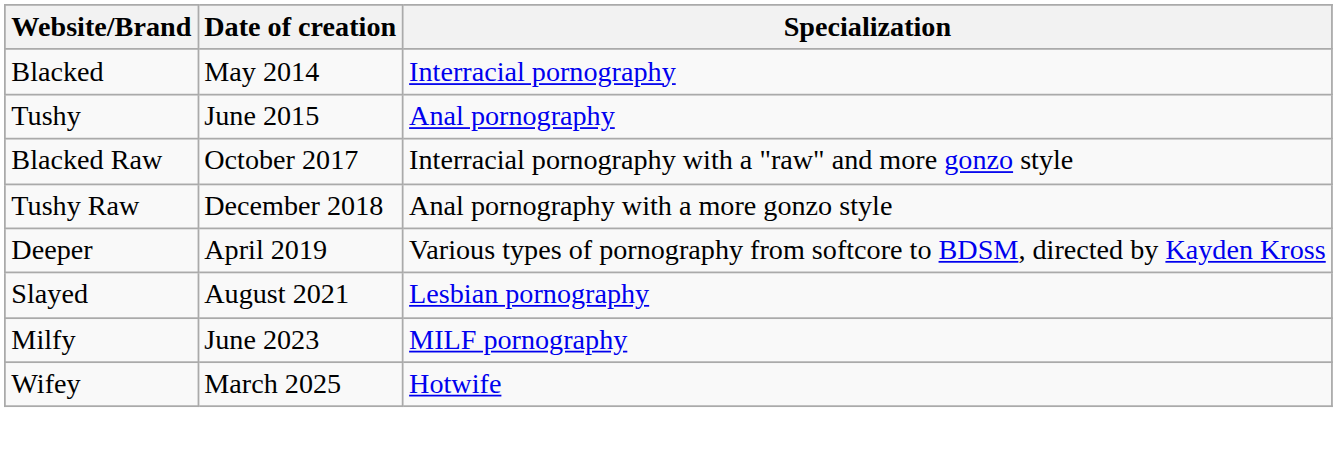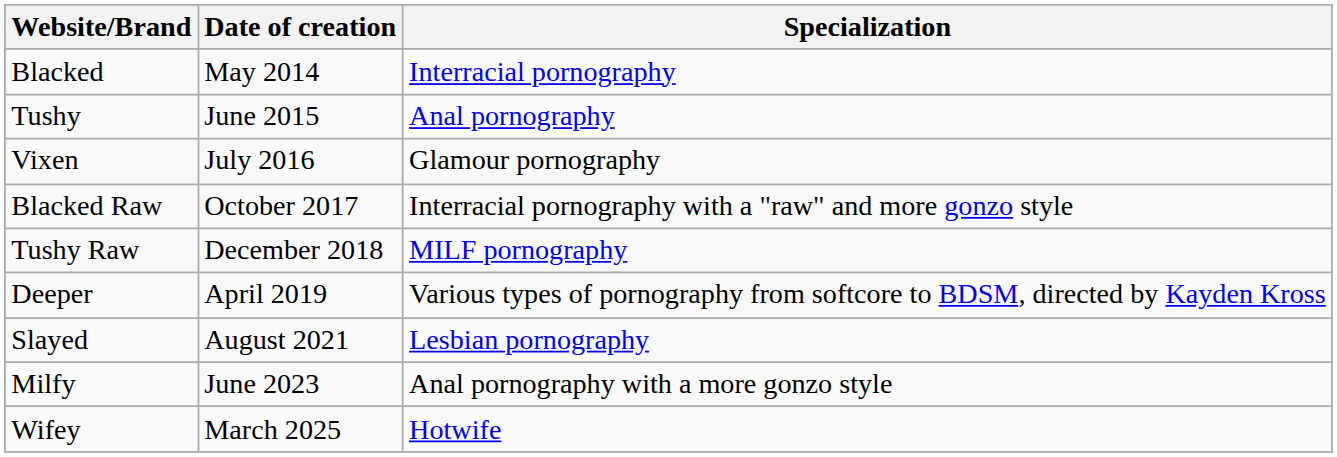 <table class="wikitable">
 <tr>
 <th>Website/Brand</th>
 <th>Date of creation</th>
 <th>Specialization</th>
 </tr>
 <tr>
 <td>Blacked</td>
 <td>May 2014</td>
 <td><a href='#'>Interracial pornography</a></td>
 </tr>
 <tr>
 <td>Tushy</td>
 <td>June 2015</td>
 <td><a href='#'>Anal pornography</a></td>
 </tr>
 <tr>
+<td>Vixen</td>
+<td>July 2016</td>
+<td>Glamour pornography</td>
+</tr>
+<tr>
 <td>Blacked Raw</td>
 <td>October 2017</td>
 <td>Interracial pornography with a "raw" and more <a href='#'>gonzo</a> style</td>
 </tr>
 <tr>
 <td>Tushy Raw</td>
 <td>December 2018</td>
-<td>Anal pornography with a more gonzo style</td>
+<td><a href='#'>MILF pornography</a></td>
 </tr>
 <tr>
 <td>Deeper</td>
 <td>April 2019</td>
 <td>Various types of pornography from softcore to <a href='#'>BDSM</a>, directed by <a href='#'>Kayden Kross</a></td>
 </tr>
 <tr>
 <td>Slayed</td>
 <td>August 2021</td>
 <td><a href='#'>Lesbian pornography</a></td>
 </tr>
 <tr>
 <td>Milfy</td>
 <td>June 2023</td>
-<td><a href='#'>MILF pornography</a></td>
+<td>Anal pornography with a more gonzo style</td>
 </tr>
 <tr>
 <td>Wifey</td>
 <td>March 2025</td>
 <td><a href='#'>Hotwife</a></td>
 </tr>
 </table>
